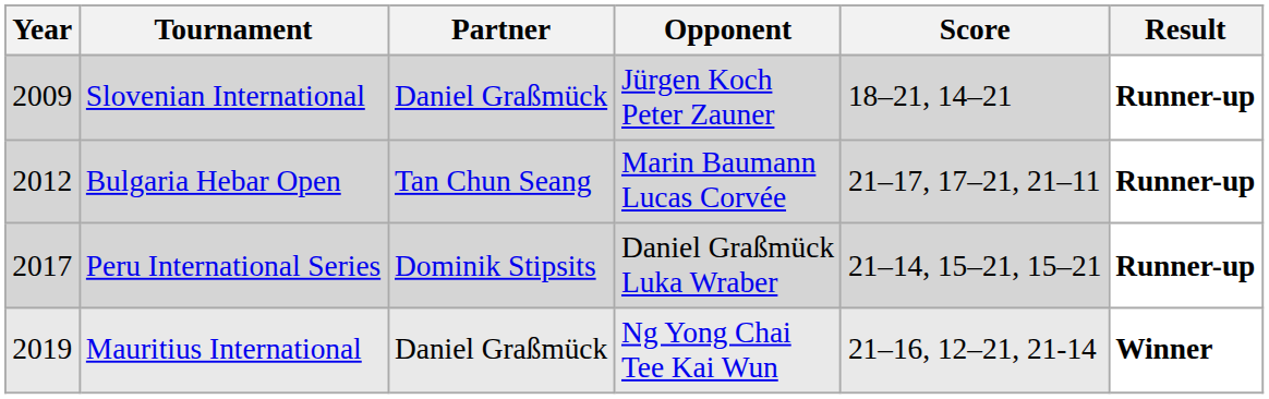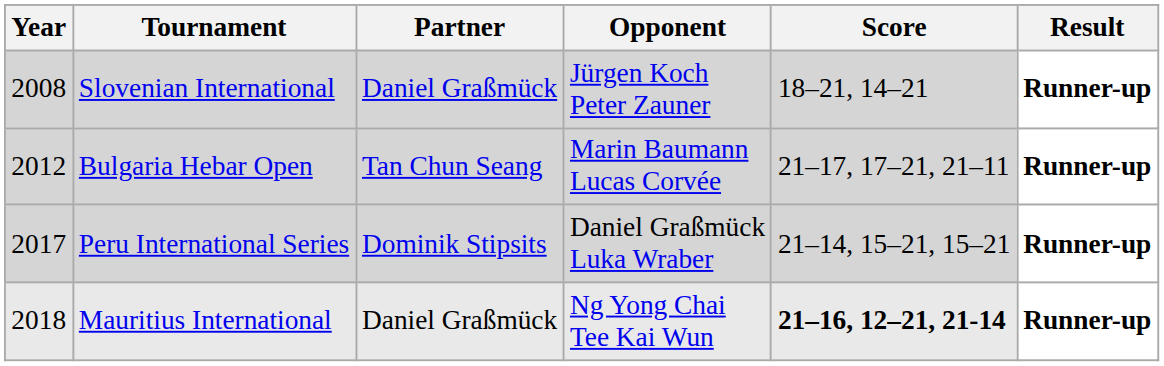 <table class="sortable wikitable" style="font-size: 90%;">
 <tr>
 <th>Year</th>
 <th>Tournament</th>
 <th>Partner</th>
 <th>Opponent</th>
 <th>Score</th>
 <th>Result</th>
 </tr>
 <tr style="background:#D5D5D5">
-<td align="center">2009</td>
+<td align="center">2008</td>
 <td align="left"><a href='#'>Slovenian International</a></td>
 <td align="left"> <a href='#'>Daniel Graßmück</a></td>
 <td align="left"> <a href='#'>Jürgen Koch</a><br> <a href='#'>Peter Zauner</a></td>
 <td align="left">18–21, 14–21</td>
 <td style="text-align:left; background:white"> <strong>Runner-up</strong></td>
 </tr>
 <tr style="background:#D5D5D5">
 <td align="center">2012</td>
 <td align="left"><a href='#'>Bulgaria Hebar Open</a></td>
 <td align="left"> <a href='#'>Tan Chun Seang</a></td>
 <td align="left"> <a href='#'>Marin Baumann</a><br> <a href='#'>Lucas Corvée</a></td>
 <td align="left">21–17, 17–21, 21–11</td>
 <td style="text-align:left; background:white"> <strong>Runner-up</strong></td>
 </tr>
 <tr style="background:#D5D5D5">
 <td align="center">2017</td>
 <td align="left"><a href='#'>Peru International Series</a></td>
 <td align="left"> <a href='#'>Dominik Stipsits</a></td>
 <td align="left"> Daniel Graßmück<br> <a href='#'>Luka Wraber</a></td>
 <td align="left">21–14, 15–21, 15–21</td>
 <td style="text-align:left; background:white"> <strong>Runner-up</strong></td>
 </tr>
 <tr style="background:#E9E9E9">
-<td align="center">2019</td>
+<td align="center">2018</td>
 <td align="left"><a href='#'>Mauritius International</a></td>
 <td align="left"> Daniel Graßmück</td>
 <td align="left"> <a href='#'>Ng Yong Chai</a><br> <a href='#'>Tee Kai Wun</a></td>
-<td align="left">21–16, 12–21, 21-14</td>
-<td style="text-align:left; background:white"> <strong>Winner</strong></td>
+<td align="left"><strong>21–16, 12–21, 21-14</strong></td>
+<td style="text-align:left; background:white"> <strong>Runner-up</strong></td>
 </tr>
 </table>
